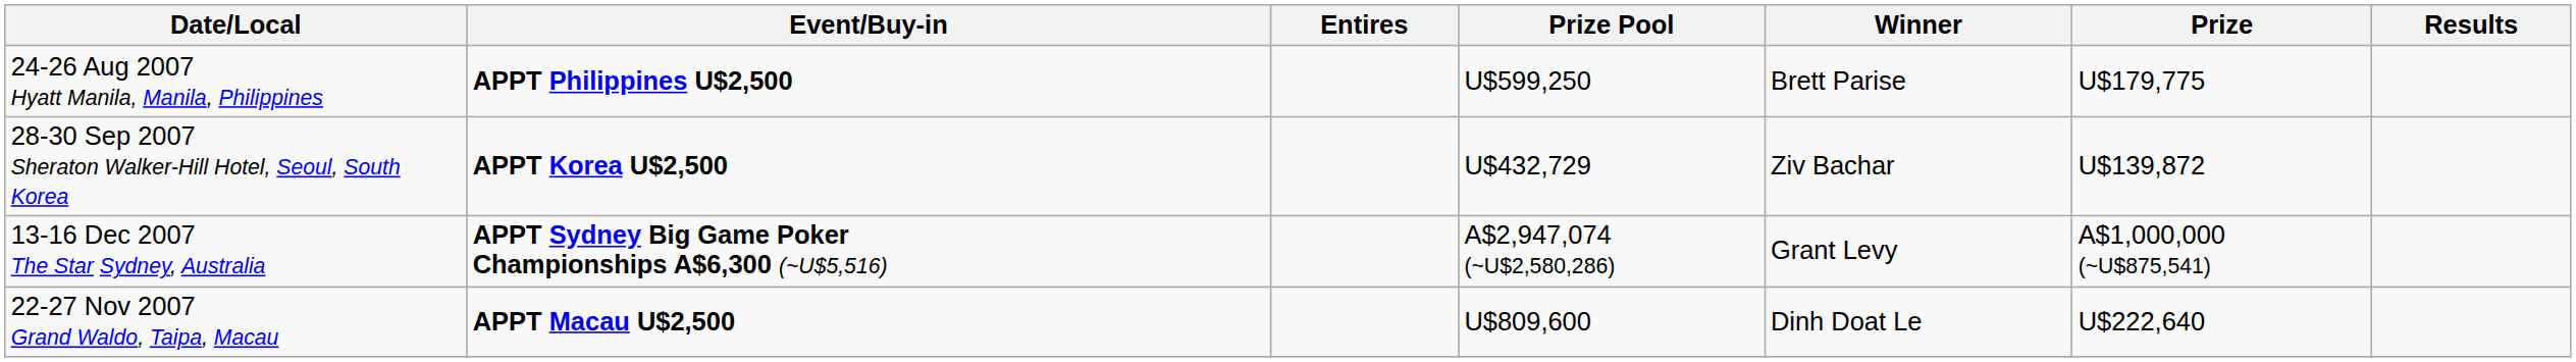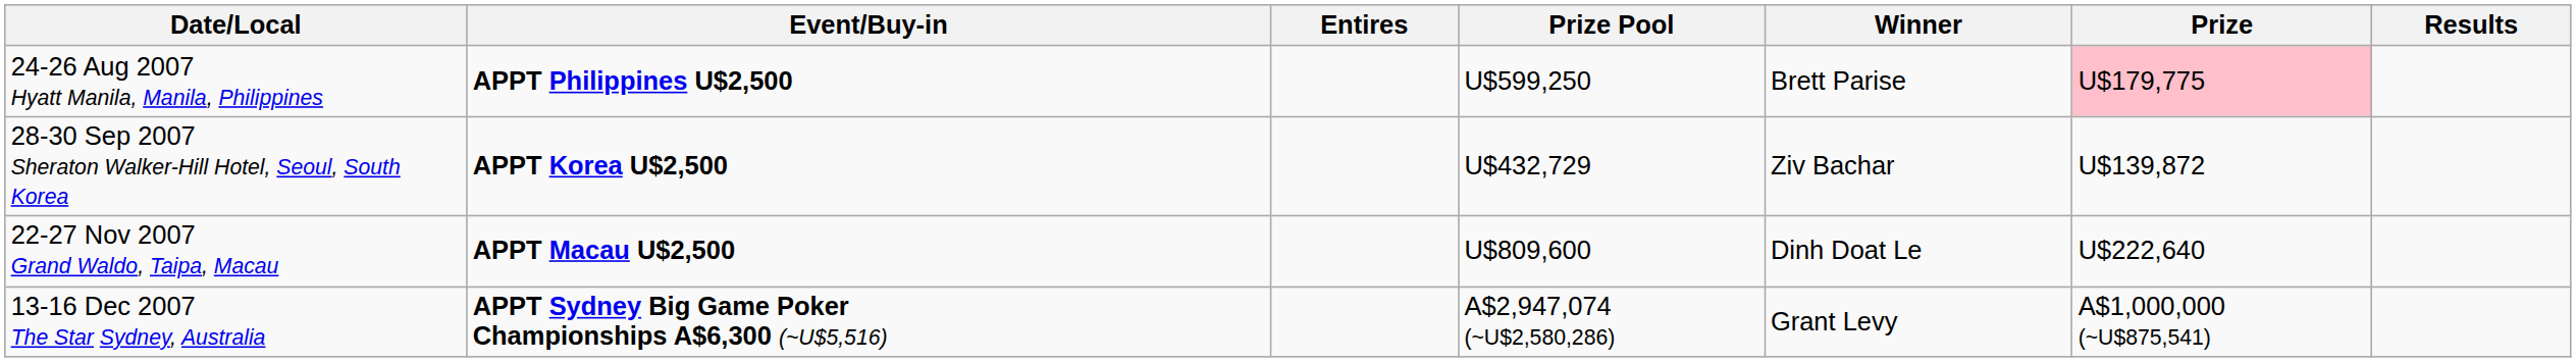 <table class="wikitable" width="100%">
 <tr>
 <th width="18%">Date/Local</th>
 <th !width="20%">Event/Buy-in</th>
 <th !width="10%">Entires</th>
 <th !width="10%">Prize Pool</th>
 <th !width="22%">Winner</th>
 <th !width="10%">Prize</th>
 <th !width="10%">Results</th>
 </tr>
 <tr>
 <td>24-26 Aug 2007<br><small><em>Hyatt Manila, <a href='#'>Manila</a>, <a href='#'>Philippines</a></em></small></td>
 <td> <strong>APPT <a href='#'>Philippines</a> U$2,500</strong></td>
 <td></td>
 <td>U$599,250</td>
 <td> Brett Parise</td>
-<td>U$179,775</td>
+<td style="background: pink;">U$179,775</td>
 <td></td>
 </tr>
 <tr>
 <td>28-30 Sep 2007<br><small><em>Sheraton Walker-Hill Hotel, <a href='#'>Seoul</a>, <a href='#'>South Korea</a></em></small></td>
 <td> <strong>APPT <a href='#'>Korea</a> U$2,500</strong></td>
 <td></td>
 <td>U$432,729</td>
 <td> Ziv Bachar</td>
 <td>U$139,872</td>
 <td></td>
 </tr>
 <tr>
+<td>22-27 Nov 2007<br><small><em><a href='#'>Grand Waldo</a>, <a href='#'>Taipa</a>, <a href='#'>Macau</a></em></small></td>
+<td> <strong>APPT <a href='#'>Macau</a> U$2,500</strong></td>
+<td></td>
+<td>U$809,600</td>
+<td> Dinh Doat Le</td>
+<td>U$222,640</td>
+<td></td>
+</tr>
+<tr>
 <td>13-16 Dec 2007<br><small><em><a href='#'>The Star</a> <a href='#'>Sydney</a>, <a href='#'>Australia</a></em></small></td>
 <td> <strong>APPT <a href='#'>Sydney</a> Big Game Poker<br>Championships A$6,300</strong> <em><small>(~U$5,516)</small></em></td>
 <td></td>
 <td>A$2,947,074<br><small>(~U$2,580,286)</small></td>
 <td> Grant Levy</td>
 <td>A$1,000,000<br><small>(~U$875,541)</small></td>
 <td></td>
 </tr>
-<tr>
-<td>22-27 Nov 2007<br><small><em><a href='#'>Grand Waldo</a>, <a href='#'>Taipa</a>, <a href='#'>Macau</a></em></small></td>
-<td> <strong>APPT <a href='#'>Macau</a> U$2,500</strong></td>
-<td></td>
-<td>U$809,600</td>
-<td> Dinh Doat Le</td>
-<td>U$222,640</td>
-<td></td>
-</tr>
 </table>
